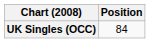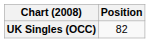 <table class="wikitable plainrowheaders" style="text-align:center">
 <tr>
 <th scope="col">Chart (2008)</th>
 <th scope="col">Position</th>
 </tr>
 <tr>
 <th scope="row">UK Singles (OCC)</th>
-<td>84</td>
+<td>82</td>
 </tr>
 </table>
